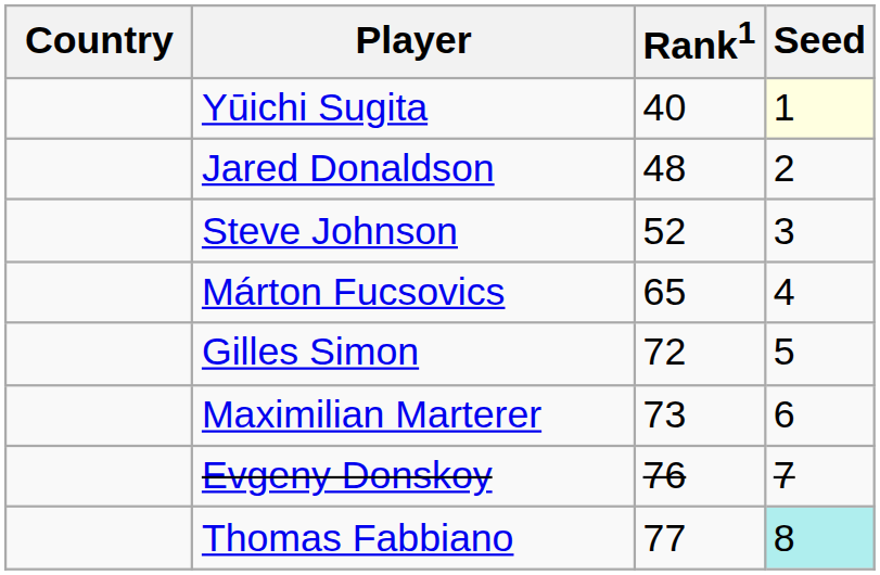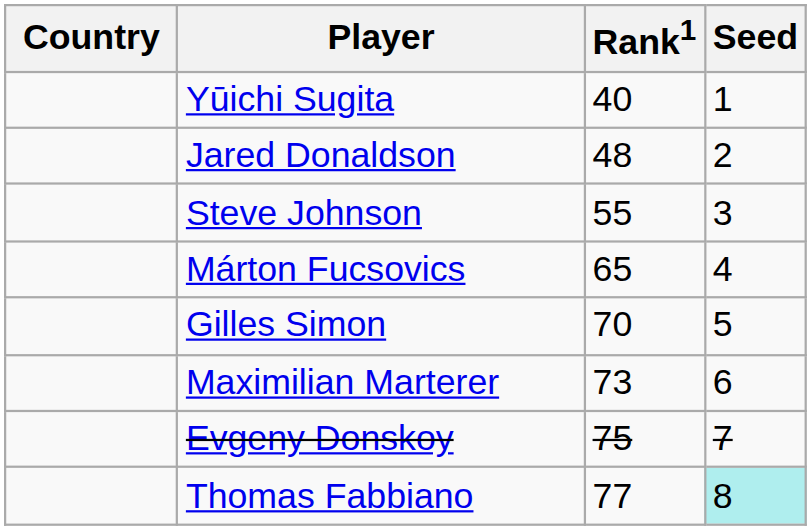 <table class="sortable wikitable">
 <tr>
 <th width="70">Country</th>
 <th width="175">Player</th>
 <th>Rank<sup>1</sup></th>
 <th>Seed</th>
 </tr>
 <tr>
 <td></td>
 <td><a href='#'>Yūichi Sugita</a></td>
 <td>40</td>
-<td style="background: lightyellow;">1</td>
+<td>1</td>
 </tr>
 <tr>
 <td></td>
 <td><a href='#'>Jared Donaldson</a></td>
 <td>48</td>
 <td>2</td>
 </tr>
 <tr>
 <td></td>
 <td><a href='#'>Steve Johnson</a></td>
-<td>52</td>
+<td>55</td>
 <td>3</td>
 </tr>
 <tr>
 <td></td>
 <td><a href='#'>Márton Fucsovics</a></td>
 <td>65</td>
 <td>4</td>
 </tr>
 <tr>
 <td></td>
 <td><a href='#'>Gilles Simon</a></td>
-<td>72</td>
+<td>70</td>
 <td>5</td>
 </tr>
 <tr>
 <td></td>
 <td><a href='#'>Maximilian Marterer</a></td>
 <td>73</td>
 <td>6</td>
 </tr>
 <tr>
 <td><s></s></td>
 <td><s><a href='#'>Evgeny Donskoy</a></s></td>
-<td><s>76</s></td>
+<td><s>75</s></td>
 <td><s>7</s></td>
 </tr>
 <tr>
 <td></td>
 <td><a href='#'>Thomas Fabbiano</a></td>
 <td>77</td>
 <td style="background: paleturquoise;">8</td>
 </tr>
 </table>
